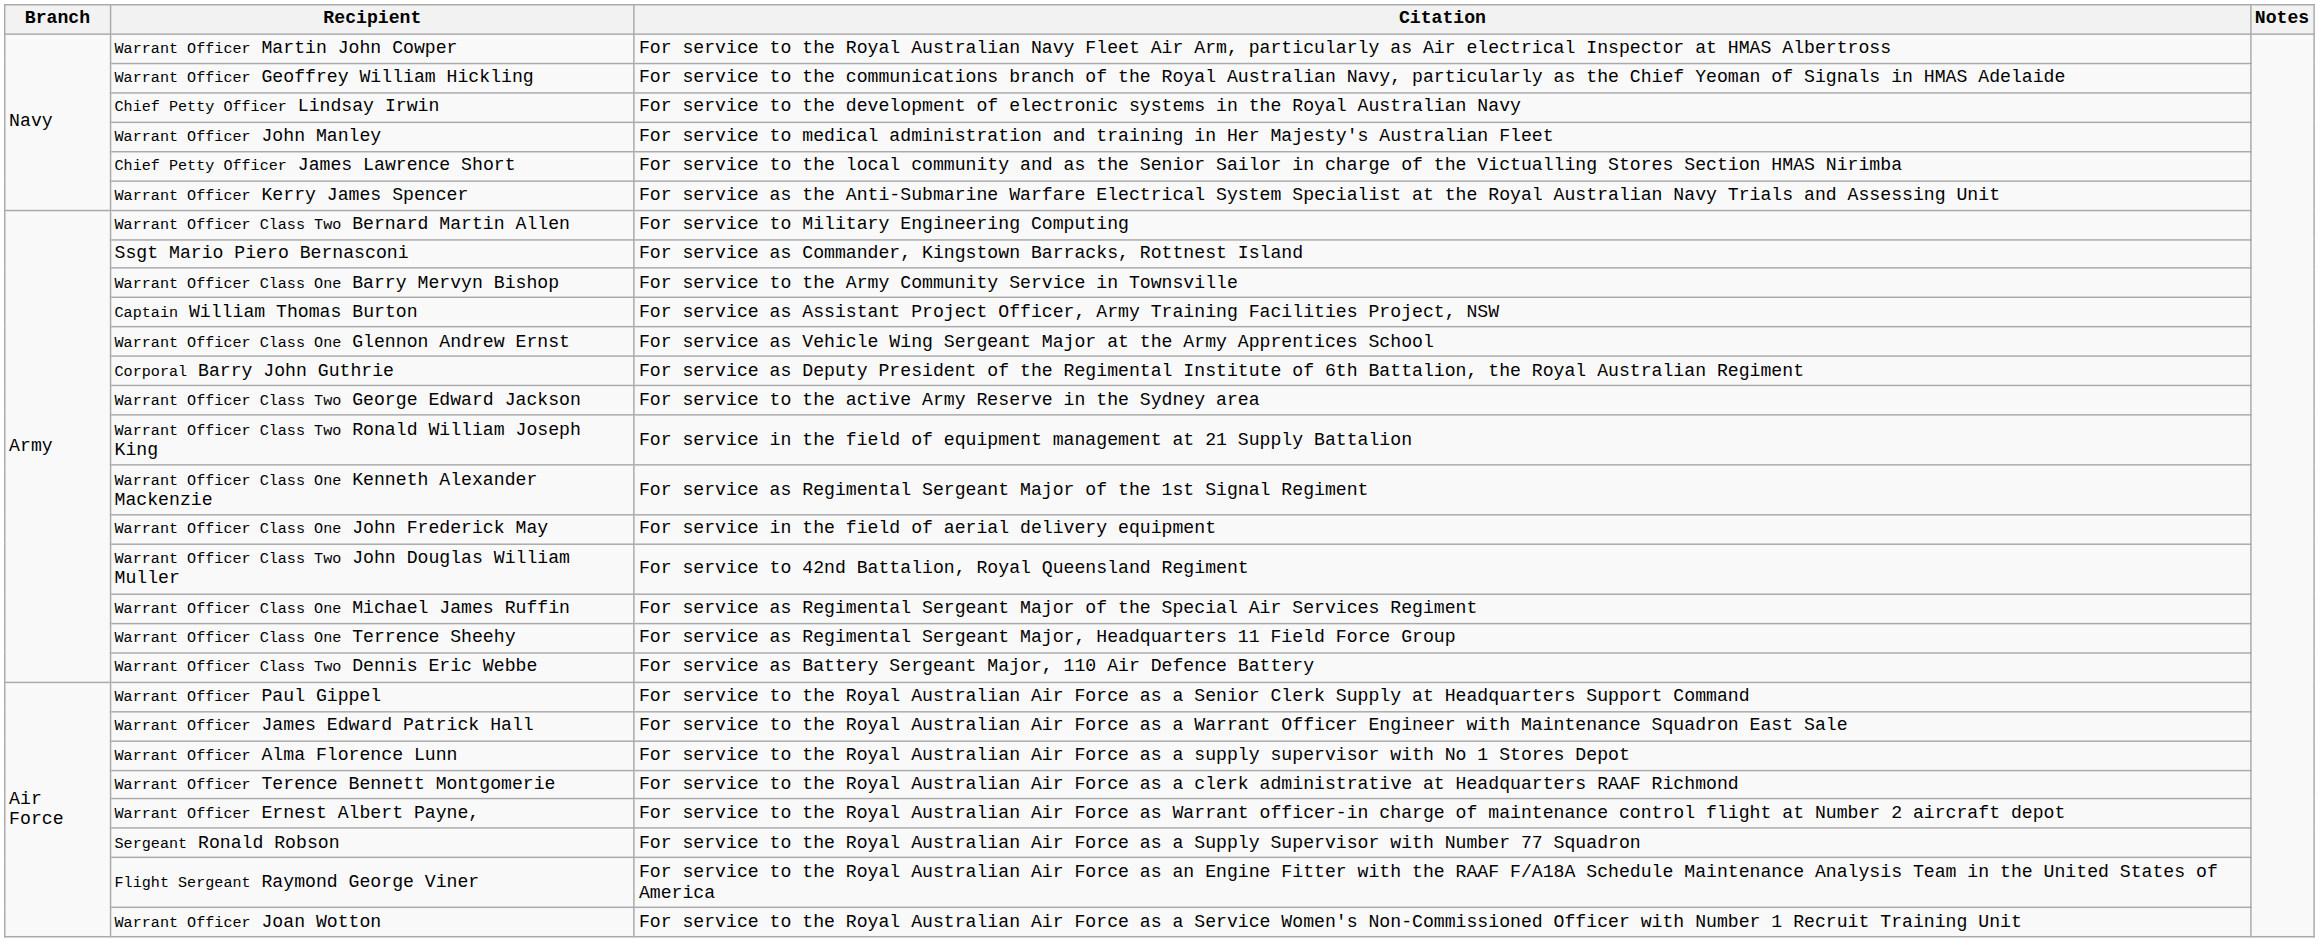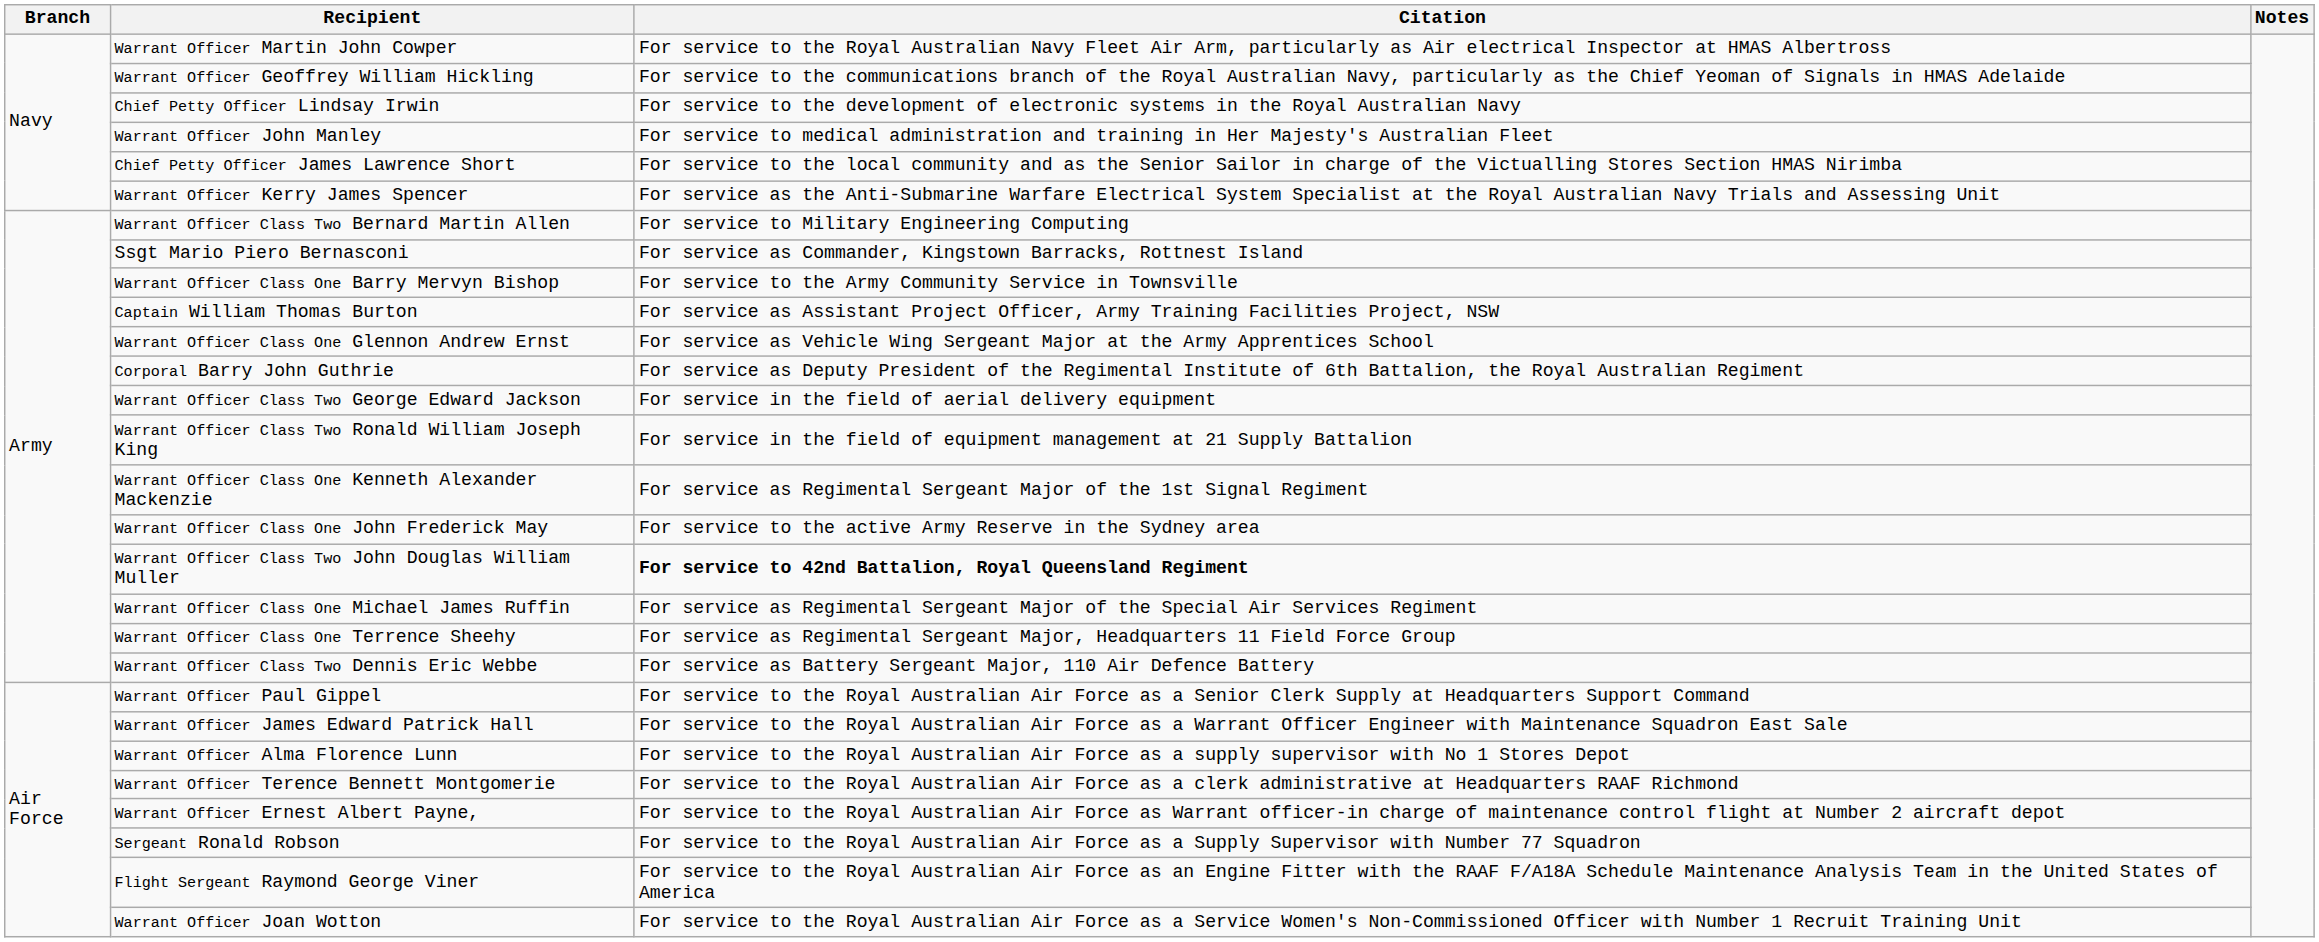 <table class="wikitable" style="font-size:95%;">
 <tr>
 <th>Branch</th>
 <th>Recipient</th>
 <th>Citation</th>
 <th>Notes</th>
 </tr>
 <tr>
 <td rowspan="6">Navy</td>
 <td><small>Warrant Officer</small> Martin John Cowper</td>
 <td>For service to the Royal Australian Navy Fleet Air Arm, particularly as Air electrical Inspector at HMAS Albertross</td>
 <td rowspan="28"></td>
 </tr>
 <tr>
 <td><small>Warrant Officer</small> Geoffrey William Hickling</td>
 <td>For service to the communications branch of the Royal Australian Navy, particularly as the Chief Yeoman of Signals in HMAS Adelaide</td>
 </tr>
 <tr>
 <td><small>Chief Petty Officer</small> Lindsay Irwin</td>
 <td>For service to the development of electronic systems in the Royal Australian Navy</td>
 </tr>
 <tr>
 <td><small>Warrant Officer</small> John Manley</td>
 <td>For service to medical administration and training in Her Majesty's Australian Fleet</td>
 </tr>
 <tr>
 <td><small>Chief Petty Officer</small> James Lawrence Short</td>
 <td>For service to the local community and as the Senior Sailor in charge of the Victualling Stores Section HMAS Nirimba</td>
 </tr>
 <tr>
 <td><small>Warrant Officer</small> Kerry James Spencer</td>
 <td>For service as the Anti-Submarine Warfare Electrical System Specialist at the Royal Australian Navy Trials and Assessing Unit</td>
 </tr>
 <tr>
 <td rowspan="14">Army</td>
 <td><small>Warrant Officer Class Two</small> Bernard Martin Allen</td>
 <td>For service to Military Engineering Computing</td>
 </tr>
 <tr>
 <td>Ssgt Mario Piero Bernasconi</td>
 <td>For service as Commander, Kingstown Barracks, Rottnest Island</td>
 </tr>
 <tr>
 <td><small>Warrant Officer Class One</small> Barry Mervyn Bishop</td>
 <td>For service to the Army Community Service in Townsville</td>
 </tr>
 <tr>
 <td><small>Captain</small> William Thomas Burton</td>
 <td>For service as Assistant Project Officer, Army Training Facilities Project, NSW</td>
 </tr>
 <tr>
 <td><small>Warrant Officer Class One</small> Glennon Andrew Ernst</td>
 <td>For service as Vehicle Wing Sergeant Major at the Army Apprentices School</td>
 </tr>
 <tr>
 <td><small>Corporal</small> Barry John Guthrie</td>
 <td>For service as Deputy President of the Regimental Institute of 6th Battalion, the Royal Australian Regiment</td>
 </tr>
 <tr>
 <td><small>Warrant Officer Class Two</small> George Edward Jackson</td>
-<td>For service to the active Army Reserve in the Sydney area</td>
+<td>For service in the field of aerial delivery equipment</td>
 </tr>
 <tr>
 <td><small>Warrant Officer Class Two</small> Ronald William Joseph King</td>
 <td>For service in the field of equipment management at 21 Supply Battalion</td>
 </tr>
 <tr>
 <td><small>Warrant Officer Class One</small> Kenneth Alexander Mackenzie</td>
 <td>For service as Regimental Sergeant Major of the 1st Signal Regiment</td>
 </tr>
 <tr>
 <td><small>Warrant Officer Class One</small> John Frederick May</td>
-<td>For service in the field of aerial delivery equipment</td>
+<td>For service to the active Army Reserve in the Sydney area</td>
 </tr>
 <tr>
 <td><small>Warrant Officer Class Two</small> John Douglas William Muller</td>
-<td>For service to 42nd Battalion, Royal Queensland Regiment</td>
+<td><strong>For service to 42nd Battalion, Royal Queensland Regiment</strong></td>
 </tr>
 <tr>
 <td><small>Warrant Officer Class One</small> Michael James Ruffin</td>
 <td>For service as Regimental Sergeant Major of the Special Air Services Regiment</td>
 </tr>
 <tr>
 <td><small>Warrant Officer Class One</small> Terrence Sheehy</td>
 <td>For service as Regimental Sergeant Major, Headquarters 11 Field Force Group</td>
 </tr>
 <tr>
 <td><small>Warrant Officer Class Two</small> Dennis Eric Webbe</td>
 <td>For service as Battery Sergeant Major, 110 Air Defence Battery</td>
 </tr>
 <tr>
 <td rowspan="8">Air Force</td>
 <td><small>Warrant Officer</small> Paul Gippel</td>
 <td>For service to the Royal Australian Air Force as a Senior Clerk Supply at Headquarters Support Command</td>
 </tr>
 <tr>
 <td><small>Warrant Officer</small> James Edward Patrick Hall</td>
 <td>For service to the Royal Australian Air Force as a Warrant Officer Engineer with Maintenance Squadron East Sale</td>
 </tr>
 <tr>
 <td><small>Warrant Officer</small> Alma Florence Lunn</td>
 <td>For service to the Royal Australian Air Force as a supply supervisor with No 1 Stores Depot</td>
 </tr>
 <tr>
 <td><small>Warrant Officer</small> Terence Bennett Montgomerie</td>
 <td>For service to the Royal Australian Air Force as a clerk administrative at Headquarters RAAF Richmond</td>
 </tr>
 <tr>
 <td><small>Warrant Officer</small> Ernest Albert Payne, </td>
 <td>For service to the Royal Australian Air Force as Warrant officer-in charge of maintenance control flight at Number 2 aircraft depot</td>
 </tr>
 <tr>
 <td><small>Sergeant</small> Ronald Robson</td>
 <td>For service to the Royal Australian Air Force as a Supply Supervisor with Number 77 Squadron</td>
 </tr>
 <tr>
 <td><small>Flight Sergeant</small> Raymond George Viner</td>
 <td>For service to the Royal Australian Air Force as an Engine Fitter with the RAAF F/A18A Schedule Maintenance Analysis Team in the United States of America</td>
 </tr>
 <tr>
 <td><small>Warrant Officer</small> Joan Wotton</td>
 <td>For service to the Royal Australian Air Force as a Service Women's Non-Commissioned Officer with Number 1 Recruit Training Unit</td>
 </tr>
 </table>
